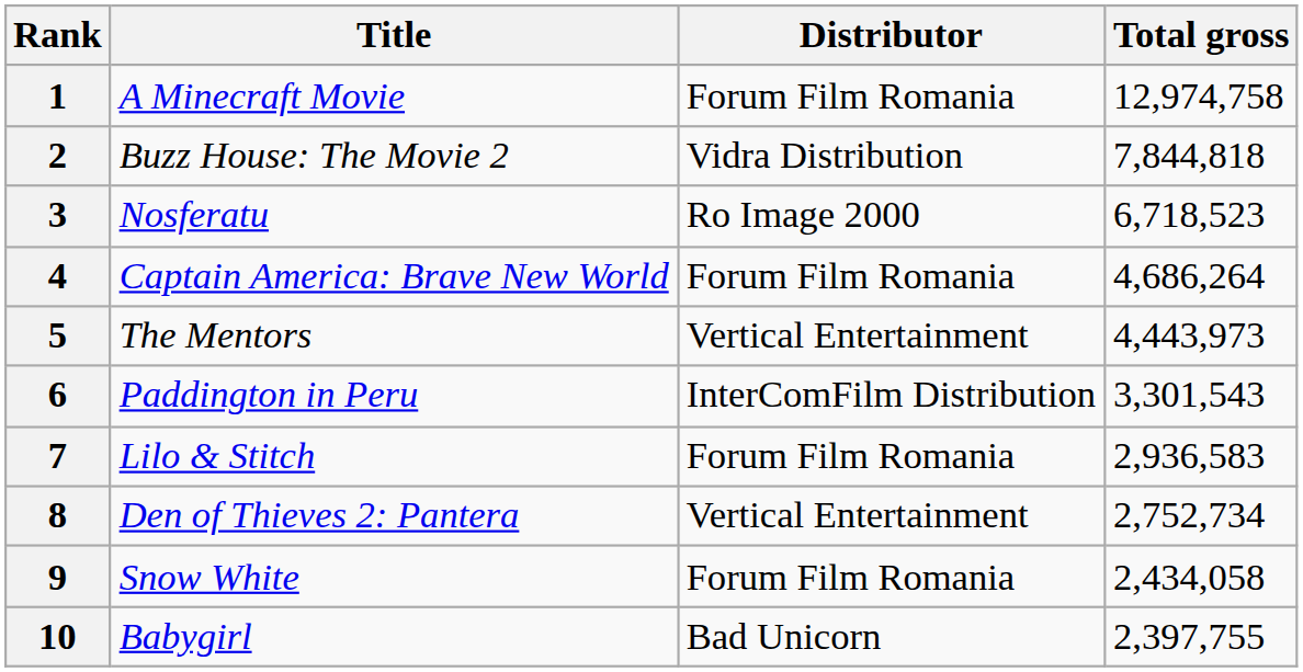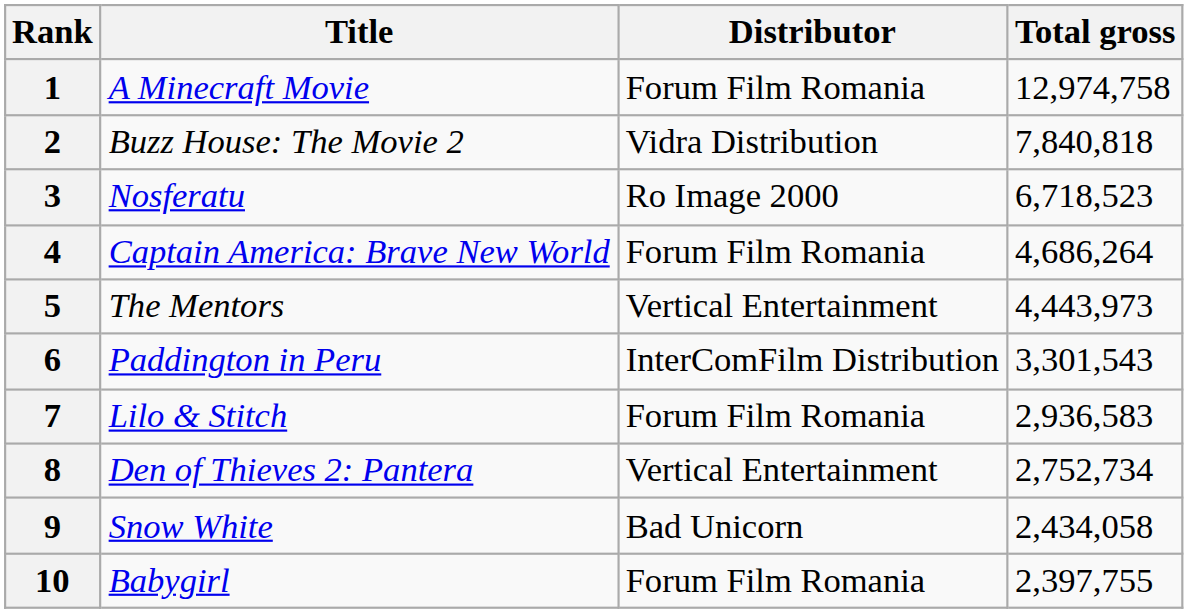 <table class="wikitable sortable" style="margin:auto; margin:auto;">
 <tr>
 <th>Rank</th>
 <th>Title</th>
 <th>Distributor</th>
 <th>Total gross</th>
 </tr>
 <tr>
 <th style="text-align:center;">1</th>
 <td><em><a href='#'>A Minecraft Movie</a></em></td>
 <td>Forum Film Romania</td>
 <td>12,974,758</td>
 </tr>
 <tr>
 <th style="text-align:center;">2</th>
 <td><em>Buzz House: The Movie 2</em></td>
 <td>Vidra Distribution</td>
-<td>7,844,818</td>
+<td>7,840,818</td>
 </tr>
 <tr>
 <th style="text-align:center;">3</th>
 <td><em><a href='#'>Nosferatu</a></em></td>
 <td>Ro Image 2000</td>
 <td>6,718,523</td>
 </tr>
 <tr>
 <th style="text-align:center;">4</th>
 <td><em><a href='#'>Captain America: Brave New World</a></em></td>
 <td>Forum Film Romania</td>
 <td>4,686,264</td>
 </tr>
 <tr>
 <th style="text-align:center;">5</th>
 <td><em>The Mentors</em></td>
 <td>Vertical Entertainment</td>
 <td>4,443,973</td>
 </tr>
 <tr>
 <th style="text-align:center;">6</th>
 <td><em><a href='#'>Paddington in Peru</a></em></td>
 <td>InterComFilm Distribution</td>
 <td>3,301,543</td>
 </tr>
 <tr>
 <th style="text-align:center;">7</th>
 <td><em><a href='#'>Lilo & Stitch</a></em></td>
 <td>Forum Film Romania</td>
 <td>2,936,583</td>
 </tr>
 <tr>
 <th style="text-align:center;">8</th>
 <td><em><a href='#'>Den of Thieves 2: Pantera</a></em></td>
 <td>Vertical Entertainment</td>
 <td>2,752,734</td>
 </tr>
 <tr>
 <th style="text-align:center;">9</th>
 <td><em><a href='#'>Snow White</a></em></td>
-<td>Forum Film Romania</td>
+<td>Bad Unicorn</td>
 <td>2,434,058</td>
 </tr>
 <tr>
 <th style="text-align:center;">10</th>
 <td><em><a href='#'>Babygirl</a></em></td>
-<td>Bad Unicorn</td>
+<td>Forum Film Romania</td>
 <td>2,397,755</td>
 </tr>
 </table>
